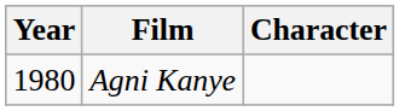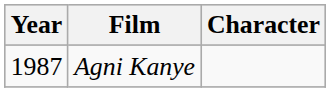 <table class="wikitable sortable">
 <tr>
 <th>Year</th>
 <th>Film</th>
 <th>Character</th>
 </tr>
 <tr>
-<td rowspan="1">1980</td>
+<td rowspan="1">1987</td>
 <td><em>Agni Kanye</em></td>
 <td></td>
 </tr>
 </table>
